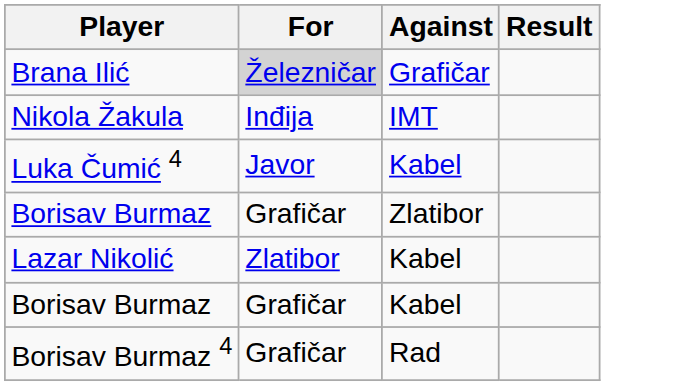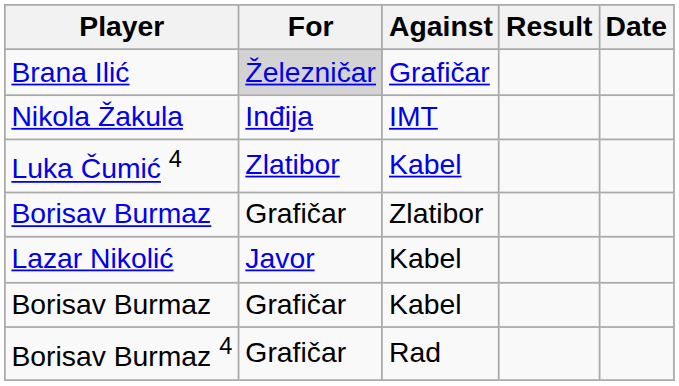 <table class="wikitable">
 <tr>
 <th>Player</th>
 <th>For</th>
 <th>Against</th>
 <th style="text-align:center">Result</th>
+<th>Date</th>
 </tr>
 <tr>
 <td> <a href='#'>Brana Ilić</a></td>
 <td style="background: lightgrey;"><a href='#'>Železničar</a></td>
 <td><a href='#'>Grafičar</a></td>
 <td style="text-align:center"></td>
+<td></td>
 </tr>
 <tr>
 <td> <a href='#'>Nikola Žakula</a></td>
 <td><a href='#'>Inđija</a></td>
 <td><a href='#'>IMT</a></td>
 <td style="text-align:center"></td>
+<td></td>
 </tr>
 <tr>
 <td> <a href='#'>Luka Čumić</a> <sup>4</sup></td>
-<td><a href='#'>Javor</a></td>
+<td><a href='#'>Zlatibor</a></td>
 <td><a href='#'>Kabel</a></td>
 <td style="text-align:center"></td>
+<td></td>
 </tr>
 <tr>
 <td> <a href='#'>Borisav Burmaz</a></td>
 <td>Grafičar</td>
 <td>Zlatibor</td>
 <td style="text-align:center"></td>
+<td></td>
 </tr>
 <tr>
 <td> <a href='#'>Lazar Nikolić</a></td>
-<td><a href='#'>Zlatibor</a></td>
+<td><a href='#'>Javor</a></td>
 <td>Kabel</td>
 <td style="text-align:center"></td>
+<td></td>
 </tr>
 <tr>
 <td> Borisav Burmaz</td>
 <td>Grafičar</td>
 <td>Kabel</td>
 <td style="text-align:center"></td>
+<td></td>
 </tr>
 <tr>
 <td> Borisav Burmaz <sup>4</sup></td>
 <td>Grafičar</td>
 <td>Rad</td>
 <td style="text-align:center"></td>
+<td></td>
 </tr>
 </table>
